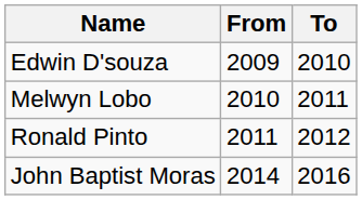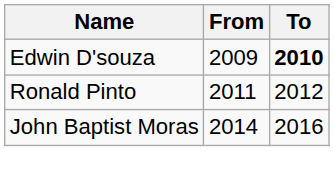 <table class="wikitable">
 <tr>
 <th>Name</th>
 <th>From</th>
 <th>To</th>
 </tr>
 <tr>
 <td>Edwin D'souza</td>
 <td>2009</td>
-<td>2010</td>
-</tr>
-<tr>
-<td>Melwyn Lobo</td>
-<td>2010</td>
-<td>2011</td>
+<td><strong>2010</strong></td>
 </tr>
 <tr>
 <td>Ronald Pinto</td>
 <td>2011</td>
 <td>2012</td>
 </tr>
 <tr>
 <td>John Baptist Moras</td>
 <td>2014</td>
 <td>2016</td>
 </tr>
 </table>
